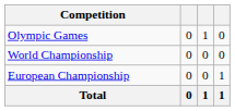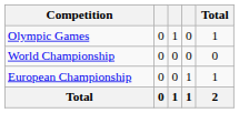 <table class="wikitable" style="width:30%; font-size:90%; text-align:center;">
 <tr>
 <th>Competition</th>
 <th></th>
 <th></th>
 <th></th>
+<th>Total</th>
 </tr>
 <tr>
 <td align=left><a href='#'>Olympic Games</a></td>
 <td>0</td>
 <td>1</td>
 <td>0</td>
+<td>1</td>
 </tr>
 <tr>
 <td align=left><a href='#'>World Championship</a></td>
+<td>0</td>
 <td>0</td>
 <td>0</td>
 <td>0</td>
 </tr>
 <tr>
 <td align=left><a href='#'>European Championship</a></td>
 <td>0</td>
 <td>0</td>
 <td>1</td>
+<td>1</td>
 </tr>
 <tr>
 <th>Total</th>
 <th>0</th>
 <th>1</th>
 <th>1</th>
+<th>2</th>
 </tr>
 </table>
